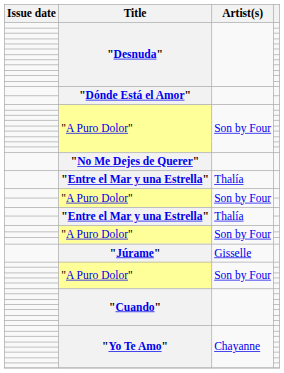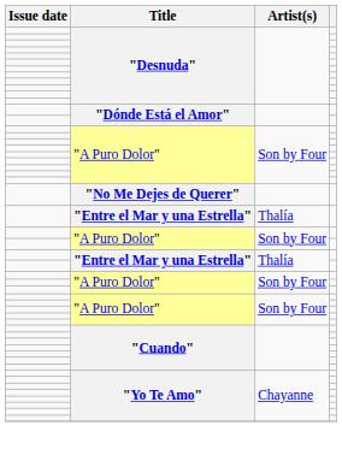 <table class="wikitable sortable plainrowheaders">
 <tr>
 <th scope=col>Issue date</th>
 <th scope=col>Title</th>
 <th scope=col>Artist(s)</th>
 <th scope=col class=unsortable></th>
 </tr>
 <tr>
 <td></td>
 <th scope=rowgroup rowspan="12">"<a href='#'>Desnuda</a>"</th>
 <td rowspan="12"></td>
 <td style="text-align: center;"></td>
 </tr>
 <tr>
 <td></td>
 <td style="text-align: center;"></td>
 </tr>
 <tr>
 <td></td>
 <td style="text-align: center;"></td>
 </tr>
 <tr>
 <td></td>
 <td style="text-align: center;"></td>
 </tr>
 <tr>
 <td></td>
 <td style="text-align: center;"></td>
 </tr>
 <tr>
 <td></td>
 <td style="text-align: center;"></td>
 </tr>
 <tr>
 <td></td>
 <td style="text-align: center;"></td>
 </tr>
 <tr>
 <td></td>
 <td style="text-align: center;"></td>
 </tr>
 <tr>
 <td></td>
 <td style="text-align: center;"></td>
 </tr>
 <tr>
 <td></td>
 <td style="text-align: center;"></td>
 </tr>
 <tr>
 <td></td>
 <td style="text-align: center;"></td>
 </tr>
 <tr>
 <td></td>
 <td style="text-align: center;"></td>
 </tr>
 <tr>
 <td></td>
 <th scope=rowgroup  rowspan="2">"<a href='#'>Dónde Está el Amor</a>"</th>
 <td rowspan="2"></td>
 <td style="text-align: center;"></td>
 </tr>
 <tr>
 <td></td>
 <td style="text-align: center;"></td>
 </tr>
 <tr>
 <td></td>
 <td bgcolor=#FFFF99 rowspan="9">"<a href='#'>A Puro Dolor</a>"  </td>
 <td rowspan="9"><a href='#'>Son by Four</a></td>
 <td style="text-align: center;"></td>
 </tr>
 <tr>
 <td></td>
 <td style="text-align: center;"></td>
 </tr>
 <tr>
 <td></td>
 <td style="text-align: center;"></td>
 </tr>
 <tr>
 <td></td>
 <td style="text-align: center;"></td>
 </tr>
 <tr>
 <td></td>
 <td style="text-align: center;"></td>
 </tr>
 <tr>
 <td></td>
 <td style="text-align: center;"></td>
 </tr>
 <tr>
 <td></td>
 <td style="text-align: center;"></td>
 </tr>
 <tr>
 <td></td>
 <td style="text-align: center;"></td>
 </tr>
 <tr>
 <td></td>
 <td style="text-align: center;"></td>
 </tr>
 <tr>
 <td></td>
 <th scope=rowgroup>"<a href='#'>No Me Dejes de Querer</a>"</th>
 <td></td>
 <td style="text-align: center;"></td>
 </tr>
 <tr>
 <td></td>
 <th scope=rowgroup>"<a href='#'>Entre el Mar y una Estrella</a>"</th>
 <td><a href='#'>Thalía</a></td>
 <td style="text-align: center;"></td>
 </tr>
 <tr>
 <td></td>
 <td bgcolor=#FFFF99 rowspan="2">"<a href='#'>A Puro Dolor</a>"  </td>
 <td rowspan="2"><a href='#'>Son by Four</a></td>
 <td style="text-align: center;"></td>
 </tr>
 <tr>
 <td></td>
 <td style="text-align: center;"></td>
 </tr>
 <tr>
 <td></td>
 <th scope=rowgroup  rowspan="2">"<a href='#'>Entre el Mar y una Estrella</a>"</th>
 <td rowspan="2"><a href='#'>Thalía</a></td>
 <td style="text-align: center;"></td>
 </tr>
 <tr>
 <td></td>
 <td style="text-align: center;"></td>
 </tr>
 <tr>
 <td></td>
 <td bgcolor=#FFFF99 rowspan="3">"<a href='#'>A Puro Dolor</a>"  </td>
 <td rowspan="3"><a href='#'>Son by Four</a></td>
 <td style="text-align: center;"></td>
 </tr>
 <tr>
 <td></td>
 <td style="text-align: center;"></td>
 </tr>
 <tr>
 <td></td>
 <td style="text-align: center;"></td>
 </tr>
 <tr>
 <td></td>
-<th scope=rowgroup>"<a href='#'>Júrame</a>"</th>
-<td><a href='#'>Gisselle</a></td>
-<td style="text-align: center;"></td>
-</tr>
-<tr>
-<td></td>
 <td bgcolor=#FFFF99 rowspan="5">"<a href='#'>A Puro Dolor</a>"  </td>
 <td rowspan="5"><a href='#'>Son by Four</a></td>
 <td style="text-align: center;"></td>
 </tr>
 <tr>
 <td></td>
 <td style="text-align: center;"></td>
 </tr>
 <tr>
 <td></td>
 <td style="text-align: center;"></td>
 </tr>
 <tr>
 <td></td>
 <td style="text-align: center;"></td>
 </tr>
 <tr>
 <td></td>
 <td style="text-align: center;"></td>
 </tr>
 <tr>
 <td></td>
 <th scope=rowgroup  rowspan="7">"<a href='#'>Cuando</a>"</th>
 <td rowspan="7"></td>
 <td style="text-align: center;"></td>
 </tr>
 <tr>
 <td></td>
 <td style="text-align: center;"></td>
 </tr>
 <tr>
 <td></td>
 <td style="text-align: center;"></td>
 </tr>
 <tr>
 <td></td>
 <td style="text-align: center;"></td>
 </tr>
 <tr>
 <td></td>
 <td style="text-align: center;"></td>
 </tr>
 <tr>
 <td></td>
 <td style="text-align: center;"></td>
 </tr>
 <tr>
 <td></td>
 <td style="text-align: center;"></td>
 </tr>
 <tr>
 <td></td>
 <th scope=rowgroup  rowspan="8">"<a href='#'>Yo Te Amo</a>"</th>
 <td rowspan="8"><a href='#'>Chayanne</a></td>
 <td style="text-align: center;"></td>
 </tr>
 <tr>
 <td></td>
 <td style="text-align: center;"></td>
 </tr>
 <tr>
 <td></td>
 <td style="text-align: center;"></td>
 </tr>
 <tr>
 <td></td>
 <td style="text-align: center;"></td>
 </tr>
 <tr>
 <td></td>
 <td style="text-align: center;"></td>
 </tr>
 <tr>
 <td></td>
 <td style="text-align: center;"></td>
 </tr>
 <tr>
 <td></td>
 <td style="text-align: center;"></td>
 </tr>
 <tr>
 <td></td>
 <td style="text-align: center;"></td>
 </tr>
 <tr>
 </tr>
 </table>
